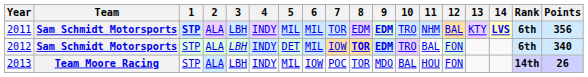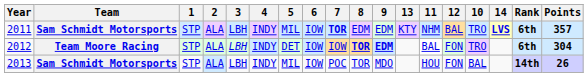 <table class="wikitable" style="text-align:center; font-size:85%">
 <tr>
 <th>Year</th>
 <th>Team</th>
 <th>1</th>
 <th>2</th>
 <th>3</th>
 <th>4</th>
 <th>5</th>
 <th>6</th>
 <th>7</th>
 <th>8</th>
 <th>9</th>
-<th>10</th>
+<th>13</th>
 <th>11</th>
 <th>12</th>
-<th>13</th>
+<th>10</th>
 <th>14</th>
 <th>Rank</th>
 <th>Points</th>
 </tr>
 <tr>
 <td><a href='#'>2011</a></td>
 <th nowrap><a href='#'>Sam Schmidt Motorsports</a></th>
-<td style="background:#CFEAFF;"><strong><a href='#'>STP</a><br></strong></td>
+<td style="background:#CFEAFF;"><a href='#'>STP</a><br></td>
 <td style="background:#EFCFFF;"><a href='#'>ALA</a><br></td>
 <td style="background:#CFEAFF;"><a href='#'>LBH</a><br></td>
 <td style="background:#EFCFFF;"><a href='#'>INDY</a><br></td>
 <td style="background:#CFEAFF;"><a href='#'>MIL</a><br></td>
-<td style="background:#CFEAFF;"><a href='#'>MIL</a><br></td>
-<td style="background:#CFEAFF;"><a href='#'>TOR</a><br></td>
+<td style="background:#CFEAFF;"><a href='#'>IOW</a><br></td>
+<td style="background:#CFEAFF;"><strong><a href='#'>TOR</a><br></strong></td>
 <td style="background:#EFCFFF;"><a href='#'>EDM</a><br></td>
-<td style="background:#DFFFDF;"><strong><a href='#'>EDM</a><br></strong></td>
-<td style="background:#CFEAFF;"><a href='#'>TRO</a><br></td>
+<td style="background:#DFFFDF;"><a href='#'>EDM</a><br></td>
+<td style="background:#EFCFFF;"><a href='#'>KTY</a><br></td>
 <td style="background:#CFEAFF;"><a href='#'>NHM</a><br></td>
 <td style="background:#FFDF9F;"><a href='#'>BAL</a><br></td>
-<td style="background:#EFCFFF;"><a href='#'>KTY</a><br></td>
+<td style="background:#CFEAFF;"><a href='#'>TRO</a><br></td>
 <td style="background:#FFFFBF;"><strong><a href='#'>LVS</a></strong><br></td>
 <td style="background:#CFEAFF;"><strong>6th</strong></td>
-<td style="background:#CFEAFF;"><strong>356</strong></td>
+<td style="background:#CFEAFF;"><strong>357</strong></td>
 </tr>
 <tr>
 <td><a href='#'>2012</a></td>
-<th nowrap><a href='#'>Sam Schmidt Motorsports</a></th>
+<th nowrap><a href='#'>Team Moore Racing</a></th>
 <td style="background:#DFFFDF;"><a href='#'>STP</a><br></td>
 <td style="background:#DFFFDF;"><a href='#'>ALA</a><br></td>
 <td style="background:#DFFFDF;"><em><a href='#'>LBH</a></em><br></td>
 <td style="background:#CFEAFF;"><a href='#'>INDY</a><br></td>
 <td style="background:#DFFFDF;"><a href='#'>DET</a><br></td>
-<td style="background:#CFEAFF;"><a href='#'>MIL</a><br></td>
+<td style="background:#CFEAFF;"><a href='#'>IOW</a><br></td>
 <td style="background:#FFDF9F;"><a href='#'>IOW</a><br></td>
 <td style="background:#FFDF9F;"><strong><a href='#'>TOR</a></strong><br></td>
 <td style="background:#CFEAFF;"><strong><a href='#'>EDM</a><br></strong></td>
-<td style="background:#EFCFFF;"><a href='#'>TRO</a><br></td>
+<td></td>
 <td style="background:#FFFFFF;"><a href='#'>BAL</a><br></td>
 <td style="background:#DFFFDF;"><a href='#'>FON</a><br></td>
-<td></td>
+<td style="background:#EFCFFF;"><a href='#'>TRO</a><br></td>
 <td></td>
 <td style="background:#CFEAFF;"><strong>6th</strong></td>
-<td style="background:#CFEAFF;"><strong>340</strong></td>
+<td style="background:#CFEAFF;"><strong>304</strong></td>
 </tr>
 <tr>
 <td><a href='#'>2013</a></td>
-<th nowrap><a href='#'>Team Moore Racing</a></th>
+<th nowrap><a href='#'>Sam Schmidt Motorsports</a></th>
 <td><a href='#'>STP</a></td>
 <td style="background:#CFEAFF;"><a href='#'>ALA</a><br></td>
 <td><a href='#'>LBH</a></td>
 <td><a href='#'>INDY</a></td>
 <td><a href='#'>MIL</a></td>
 <td><a href='#'>IOW</a></td>
 <td><a href='#'>POC</a></td>
 <td><a href='#'>TOR</a></td>
 <td><a href='#'>MDO</a></td>
-<td><a href='#'>BAL</a></td>
+<td></td>
 <td><a href='#'>HOU</a></td>
 <td><a href='#'>FON</a></td>
-<td></td>
+<td><a href='#'>BAL</a></td>
 <td></td>
 <td style="background:#CFCFFF;"><strong>14th</strong></td>
 <td style="background:#CFCFFF;"><strong>26</strong></td>
 </tr>
 </table>
